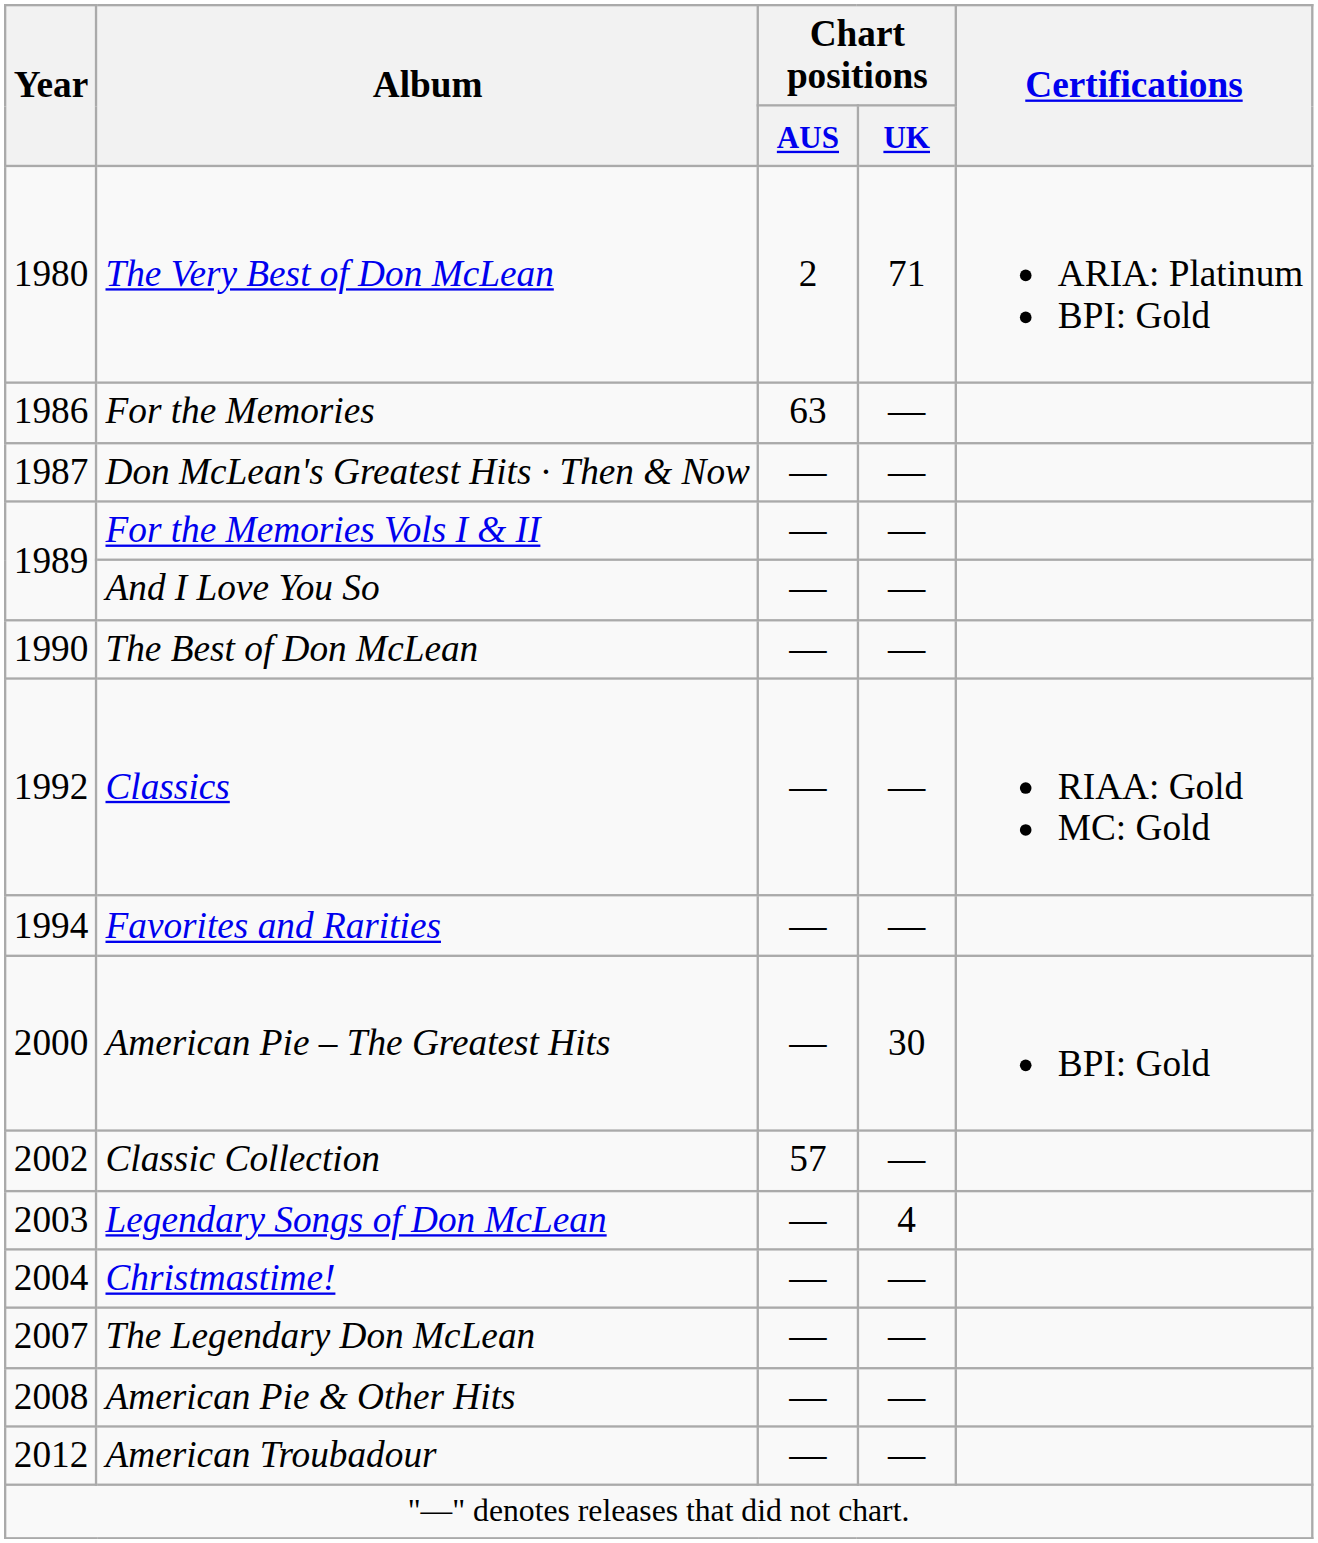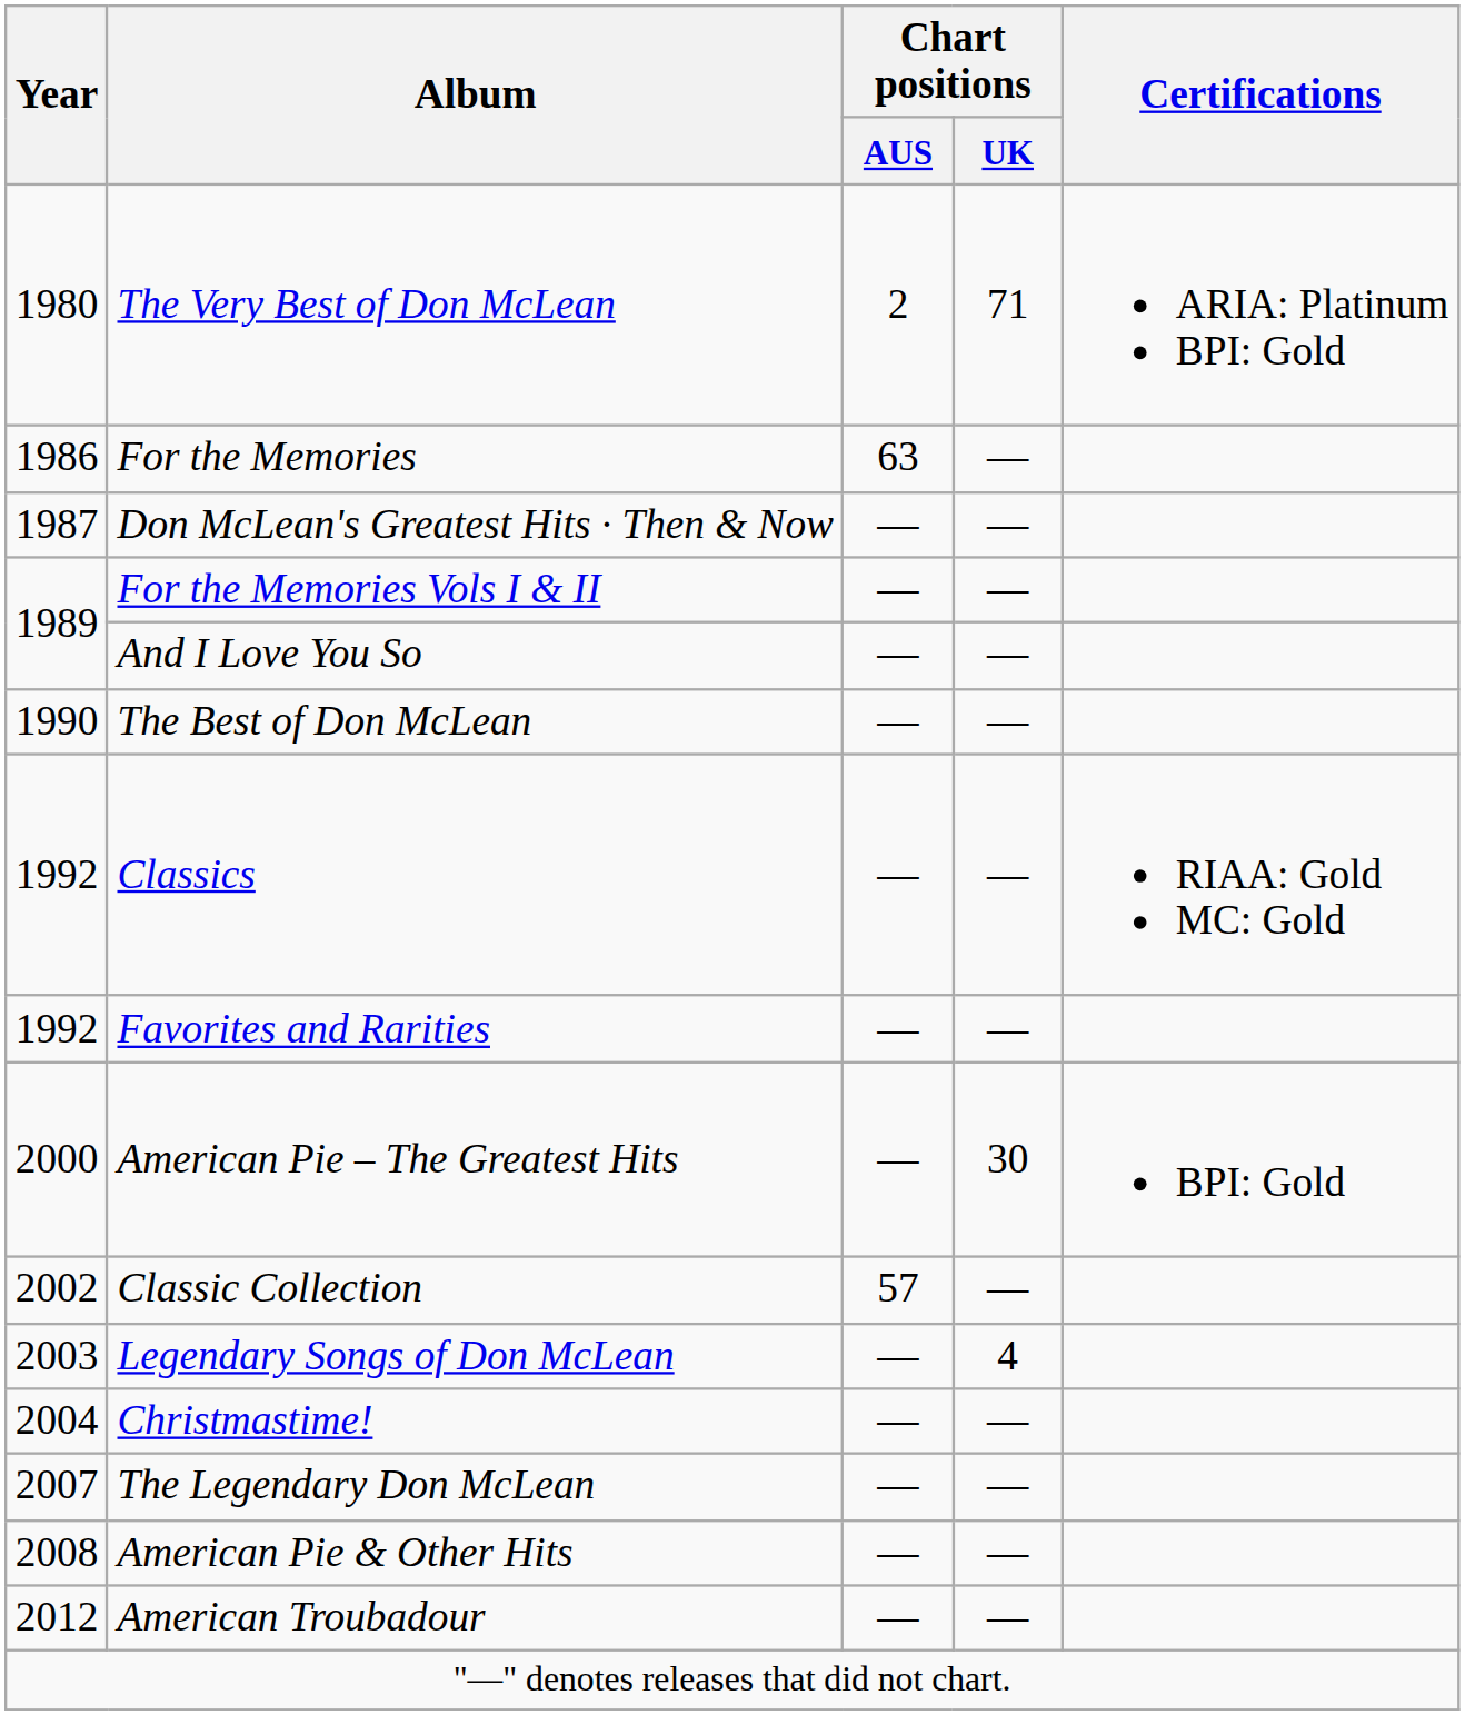 <table class="wikitable">
 <tr>
 <th scope="col" rowspan="2">Year</th>
 <th scope="col" rowspan="2">Album</th>
 <th scope="col" colspan="2">Chart positions</th>
 <th scope="col" rowspan="2"><a href='#'>Certifications</a></th>
 </tr>
 <tr>
 <th scope="col" style="width:35px;"><small><a href='#'>AUS</a></small><br></th>
 <th scope="col" style="width:35px;"><small><a href='#'>UK</a></small><br></th>
 </tr>
 <tr>
 <td>1980</td>
 <td><em><a href='#'>The Very Best of Don McLean</a></em></td>
 <td style="text-align:center;">2</td>
 <td style="text-align:center;">71</td>
 <td><br><ul><li>ARIA: Platinum</li><li>BPI: Gold</li></ul></td>
 </tr>
 <tr>
 <td>1986</td>
 <td><em>For the Memories</em></td>
 <td style="text-align:center;">63</td>
 <td style="text-align:center;">—</td>
 <td></td>
 </tr>
 <tr>
 <td>1987</td>
 <td><em>Don McLean's Greatest Hits · Then & Now</em></td>
 <td style="text-align:center;">—</td>
 <td style="text-align:center;">—</td>
 <td></td>
 </tr>
 <tr>
 <td rowspan="2">1989</td>
 <td><em><a href='#'>For the Memories Vols I & II</a></em></td>
 <td style="text-align:center;">—</td>
 <td style="text-align:center;">—</td>
 <td></td>
 </tr>
 <tr>
 <td><em>And I Love You So</em></td>
 <td style="text-align:center;">—</td>
 <td style="text-align:center;">—</td>
 <td></td>
 </tr>
 <tr>
 <td>1990</td>
 <td><em>The Best of Don McLean</em></td>
 <td style="text-align:center;">—</td>
 <td style="text-align:center;">—</td>
 <td></td>
 </tr>
 <tr>
 <td>1992</td>
 <td><em><a href='#'>Classics</a></em></td>
 <td style="text-align:center;">—</td>
 <td style="text-align:center;">—</td>
 <td><br><ul><li>RIAA: Gold</li><li>MC: Gold</li></ul></td>
 </tr>
 <tr>
-<td>1994</td>
+<td>1992</td>
 <td><em><a href='#'>Favorites and Rarities</a></em></td>
 <td style="text-align:center;">—</td>
 <td style="text-align:center;">—</td>
 <td></td>
 </tr>
 <tr>
 <td>2000</td>
 <td><em>American Pie – The Greatest Hits</em></td>
 <td style="text-align:center;">—</td>
 <td style="text-align:center;">30</td>
 <td><br><ul><li>BPI: Gold</li></ul></td>
 </tr>
 <tr>
 <td>2002</td>
 <td><em>Classic Collection</em></td>
 <td style="text-align:center;">57</td>
 <td style="text-align:center;">—</td>
 <td></td>
 </tr>
 <tr>
 <td>2003</td>
 <td><em><a href='#'>Legendary Songs of Don McLean</a></em></td>
 <td style="text-align:center;">—</td>
 <td style="text-align:center;">4</td>
 <td></td>
 </tr>
 <tr>
 <td>2004</td>
 <td><em><a href='#'>Christmastime!</a></em></td>
 <td style="text-align:center;">—</td>
 <td style="text-align:center;">—</td>
 <td></td>
 </tr>
 <tr>
 <td>2007</td>
 <td><em>The Legendary Don McLean</em></td>
 <td style="text-align:center;">—</td>
 <td style="text-align:center;">—</td>
 <td></td>
 </tr>
 <tr>
 <td>2008</td>
 <td><em>American Pie & Other Hits</em></td>
 <td style="text-align:center;">—</td>
 <td style="text-align:center;">—</td>
 <td></td>
 </tr>
 <tr>
 <td>2012</td>
 <td><em>American Troubadour</em></td>
 <td style="text-align:center;">—</td>
 <td style="text-align:center;">—</td>
 <td></td>
 </tr>
 <tr>
 <td colspan="7" style="text-align:center; font-size:85%">"—" denotes releases that did not chart.</td>
 </tr>
 </table>
